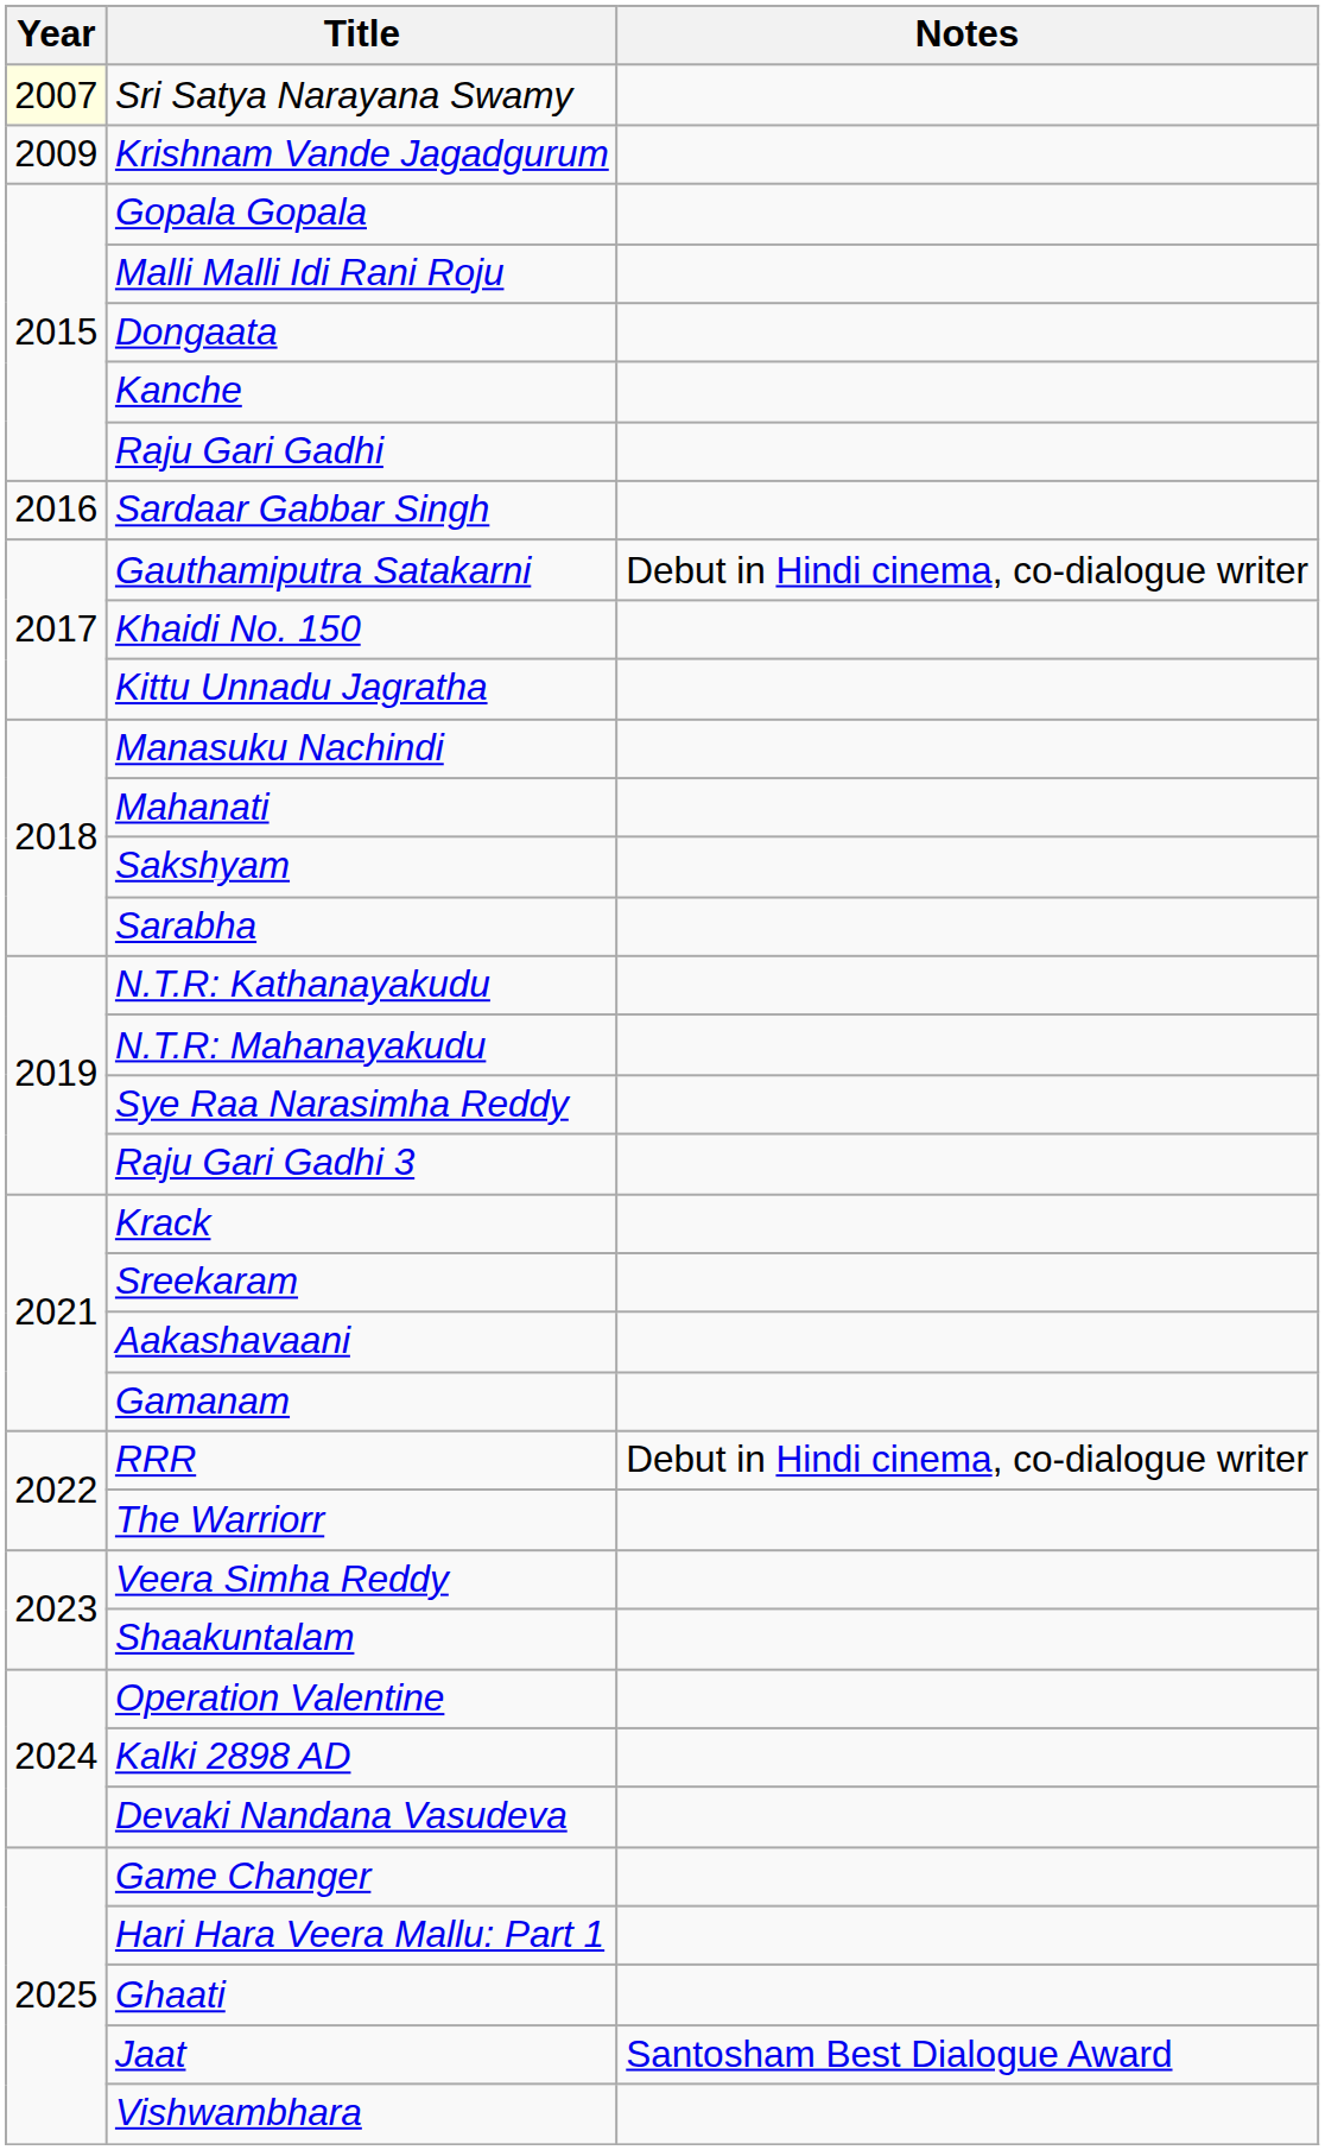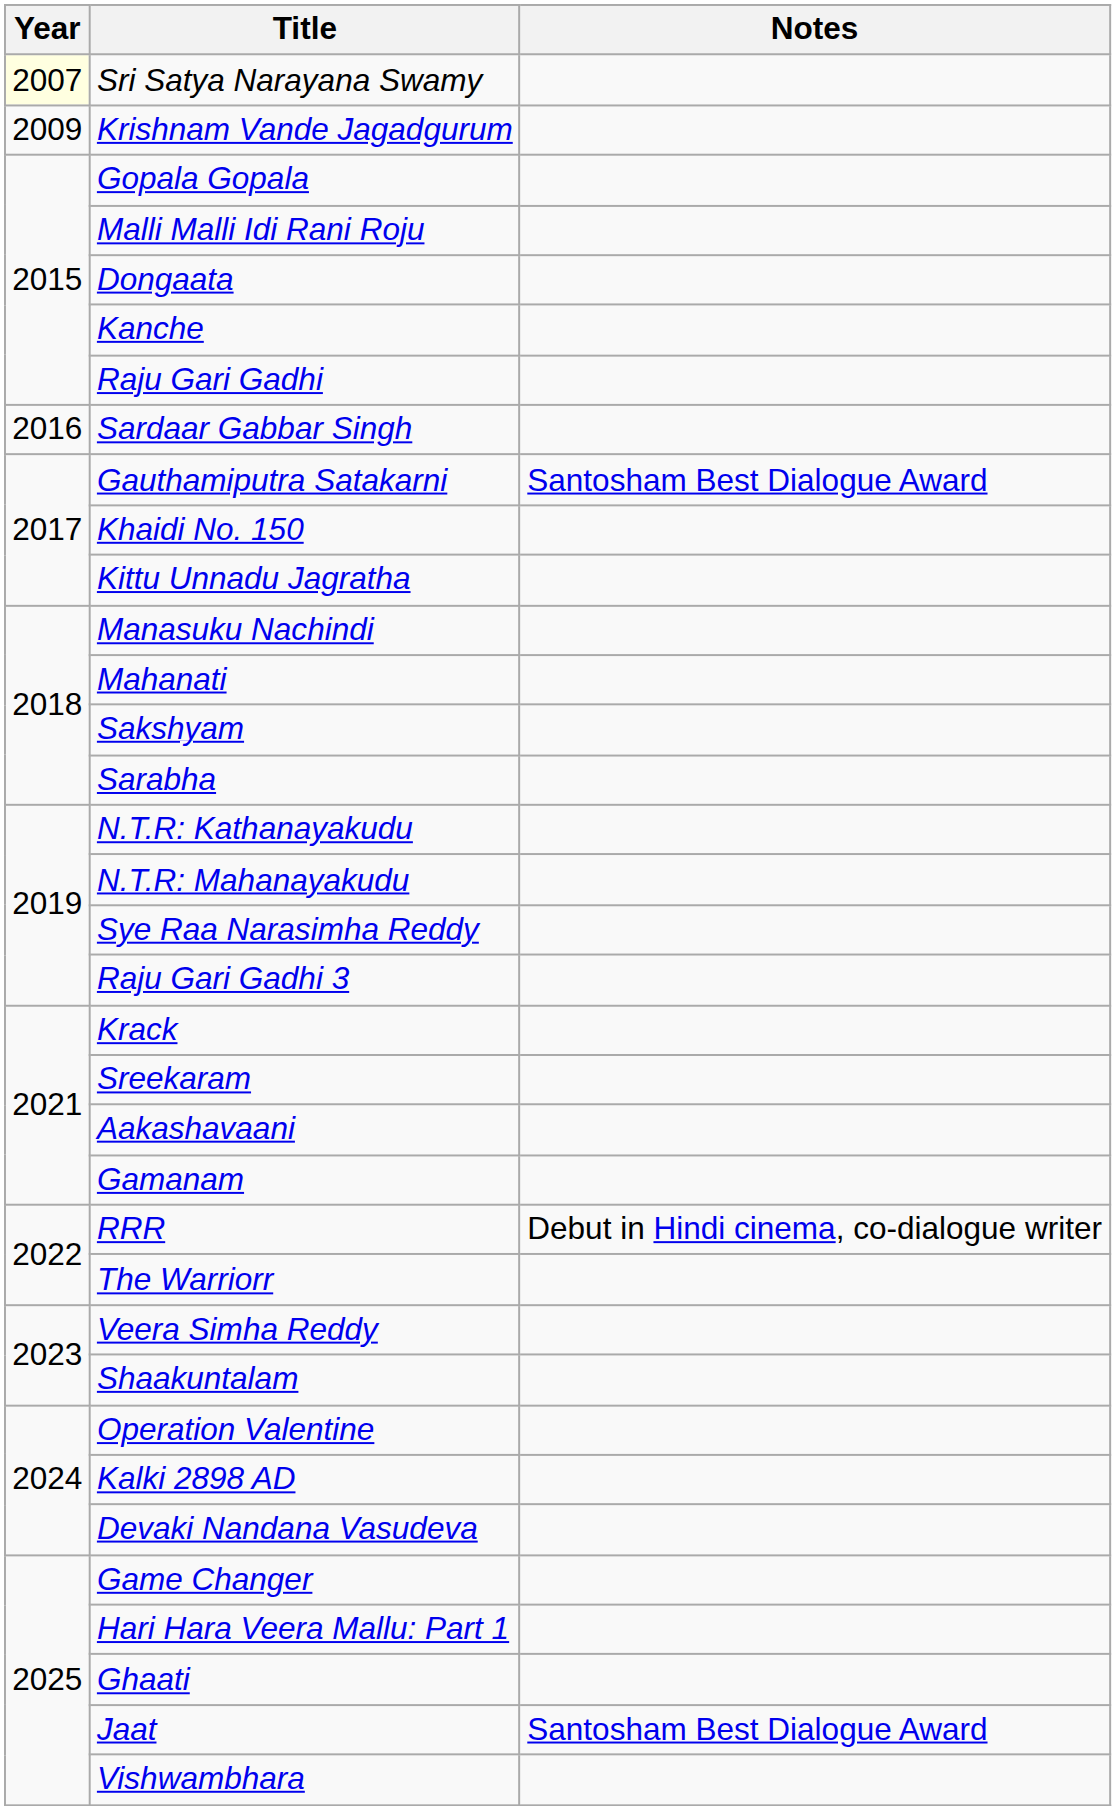 <table class="wikitable">
 <tr>
 <th>Year</th>
 <th>Title</th>
 <th>Notes</th>
 </tr>
 <tr>
 <td style="background: lightyellow;">2007</td>
 <td><em>Sri Satya Narayana Swamy</em></td>
 <td></td>
 </tr>
 <tr>
 <td>2009</td>
 <td><em><a href='#'>Krishnam Vande Jagadgurum</a></em></td>
 <td></td>
 </tr>
 <tr>
 <td rowspan="5">2015</td>
 <td><em><a href='#'>Gopala Gopala</a></em></td>
 <td></td>
 </tr>
 <tr>
 <td><em><a href='#'>Malli Malli Idi Rani Roju</a></em></td>
 <td></td>
 </tr>
 <tr>
 <td><em><a href='#'>Dongaata</a></em></td>
 <td></td>
 </tr>
 <tr>
 <td><em><a href='#'>Kanche</a></em></td>
 <td></td>
 </tr>
 <tr>
 <td><em><a href='#'>Raju Gari Gadhi</a></em></td>
 <td></td>
 </tr>
 <tr>
 <td>2016</td>
 <td><em><a href='#'>Sardaar Gabbar Singh</a></em></td>
 <td></td>
 </tr>
 <tr>
 <td rowspan="3">2017</td>
 <td><em><a href='#'>Gauthamiputra Satakarni</a></em></td>
-<td>Debut in <a href='#'>Hindi cinema</a>, co-dialogue writer</td>
+<td><a href='#'>Santosham Best Dialogue Award</a></td>
 </tr>
 <tr>
 <td><em><a href='#'>Khaidi No. 150</a></em></td>
 <td></td>
 </tr>
 <tr>
 <td><em><a href='#'>Kittu Unnadu Jagratha</a></em></td>
 <td></td>
 </tr>
 <tr>
 <td rowspan="4">2018</td>
 <td><em><a href='#'>Manasuku Nachindi</a></em></td>
 <td></td>
 </tr>
 <tr>
 <td><em><a href='#'>Mahanati</a></em></td>
 <td></td>
 </tr>
 <tr>
 <td><em><a href='#'>Sakshyam</a></em></td>
 <td></td>
 </tr>
 <tr>
 <td><em><a href='#'>Sarabha</a></em></td>
 <td></td>
 </tr>
 <tr>
 <td rowspan="4">2019</td>
 <td><em><a href='#'>N.T.R: Kathanayakudu</a></em></td>
 <td></td>
 </tr>
 <tr>
 <td><em><a href='#'>N.T.R: Mahanayakudu</a></em></td>
 <td></td>
 </tr>
 <tr>
 <td><em><a href='#'>Sye Raa Narasimha Reddy</a></em></td>
 <td></td>
 </tr>
 <tr>
 <td><em><a href='#'>Raju Gari Gadhi 3</a></em></td>
 <td></td>
 </tr>
 <tr>
 <td rowspan="4">2021</td>
 <td><em><a href='#'>Krack</a></em></td>
 <td></td>
 </tr>
 <tr>
 <td><em><a href='#'>Sreekaram</a></em></td>
 <td></td>
 </tr>
 <tr>
 <td><em><a href='#'>Aakashavaani</a></em></td>
 <td></td>
 </tr>
 <tr>
 <td><em><a href='#'>Gamanam</a></em></td>
 <td></td>
 </tr>
 <tr>
 <td rowspan="2">2022</td>
 <td><em><a href='#'>RRR</a></em></td>
 <td>Debut in <a href='#'>Hindi cinema</a>, co-dialogue writer</td>
 </tr>
 <tr>
 <td><em><a href='#'>The Warriorr</a></em></td>
 <td></td>
 </tr>
 <tr>
 <td rowspan="2">2023</td>
 <td><em><a href='#'>Veera Simha Reddy</a></em></td>
 <td></td>
 </tr>
 <tr>
 <td><em><a href='#'>Shaakuntalam</a></em></td>
 <td></td>
 </tr>
 <tr>
 <td rowspan="3">2024</td>
 <td><em><a href='#'>Operation Valentine</a></em></td>
 <td></td>
 </tr>
 <tr>
 <td><em><a href='#'>Kalki 2898 AD</a></em></td>
 <td></td>
 </tr>
 <tr>
 <td><em><a href='#'>Devaki Nandana Vasudeva</a></em></td>
 <td></td>
 </tr>
 <tr>
 <td rowspan="5">2025</td>
 <td><em><a href='#'>Game Changer</a></em></td>
 <td></td>
 </tr>
 <tr>
 <td><em><a href='#'>Hari Hara Veera Mallu: Part 1</a></em></td>
 <td></td>
 </tr>
 <tr>
 <td><em><a href='#'>Ghaati</a></em></td>
 <td></td>
 </tr>
 <tr>
 <td><em><a href='#'>Jaat</a></em></td>
 <td><a href='#'>Santosham Best Dialogue Award</a></td>
 </tr>
 <tr>
 <td><em><a href='#'>Vishwambhara</a></em></td>
 <td></td>
 </tr>
 <tr>
 </tr>
 </table>
